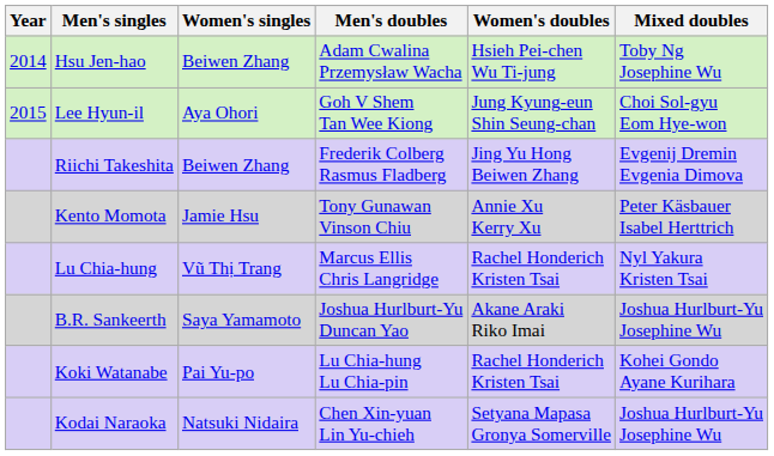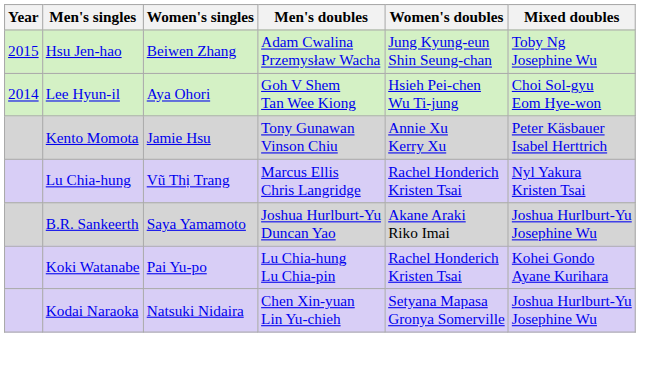 <table class=wikitable style="font-size:90%;">
 <tr>
 <th>Year</th>
 <th>Men's singles</th>
 <th>Women's singles</th>
 <th>Men's doubles</th>
 <th>Women's doubles</th>
 <th>Mixed doubles</th>
 </tr>
 <tr style="background:#D4F1C5">
-<td><a href='#'>2014</a></td>
+<td><a href='#'>2015</a></td>
 <td> <a href='#'>Hsu Jen-hao</a></td>
 <td> <a href='#'>Beiwen Zhang</a></td>
 <td> <a href='#'>Adam Cwalina</a><br> <a href='#'>Przemysław Wacha</a></td>
-<td> <a href='#'>Hsieh Pei-chen</a><br> <a href='#'>Wu Ti-jung</a></td>
+<td> <a href='#'>Jung Kyung-eun</a><br> <a href='#'>Shin Seung-chan</a></td>
 <td> <a href='#'>Toby Ng</a><br> <a href='#'>Josephine Wu</a></td>
 </tr>
 <tr style="background:#D4F1C5">
-<td><a href='#'>2015</a></td>
+<td><a href='#'>2014</a></td>
 <td> <a href='#'>Lee Hyun-il</a></td>
 <td> <a href='#'>Aya Ohori</a></td>
 <td> <a href='#'>Goh V Shem</a><br> <a href='#'>Tan Wee Kiong</a></td>
-<td> <a href='#'>Jung Kyung-eun</a><br> <a href='#'>Shin Seung-chan</a></td>
+<td> <a href='#'>Hsieh Pei-chen</a><br> <a href='#'>Wu Ti-jung</a></td>
 <td> <a href='#'>Choi Sol-gyu</a><br> <a href='#'>Eom Hye-won</a></td>
-</tr>
-<tr style="background:#D8CEF6">
-<td></td>
-<td> <a href='#'>Riichi Takeshita</a></td>
-<td> <a href='#'>Beiwen Zhang</a></td>
-<td> <a href='#'>Frederik Colberg</a><br> <a href='#'>Rasmus Fladberg</a></td>
-<td> <a href='#'>Jing Yu Hong</a><br> <a href='#'>Beiwen Zhang</a></td>
-<td> <a href='#'>Evgenij Dremin</a><br> <a href='#'>Evgenia Dimova</a></td>
 </tr>
 <tr style="background:#D5D5D5">
 <td></td>
 <td> <a href='#'>Kento Momota</a></td>
 <td> <a href='#'>Jamie Hsu</a></td>
 <td> <a href='#'>Tony Gunawan</a><br> <a href='#'>Vinson Chiu</a></td>
 <td> <a href='#'>Annie Xu</a><br> <a href='#'>Kerry Xu</a></td>
 <td> <a href='#'>Peter Käsbauer</a><br> <a href='#'>Isabel Herttrich</a></td>
 </tr>
 <tr style="background:#D8CEF6">
 <td></td>
 <td> <a href='#'>Lu Chia-hung</a></td>
 <td> <a href='#'>Vũ Thị Trang</a></td>
 <td> <a href='#'>Marcus Ellis</a><br> <a href='#'>Chris Langridge</a></td>
 <td> <a href='#'>Rachel Honderich</a><br> <a href='#'>Kristen Tsai</a></td>
 <td> <a href='#'>Nyl Yakura</a><br> <a href='#'>Kristen Tsai</a></td>
 </tr>
 <tr style="background:#D5D5D5">
 <td></td>
 <td> <a href='#'>B.R. Sankeerth</a></td>
 <td> <a href='#'>Saya Yamamoto</a></td>
 <td> <a href='#'>Joshua Hurlburt-Yu</a><br> <a href='#'>Duncan Yao</a></td>
 <td> <a href='#'>Akane Araki</a><br> Riko Imai</td>
 <td> <a href='#'>Joshua Hurlburt-Yu</a><br> <a href='#'>Josephine Wu</a></td>
 </tr>
 <tr style="background:#D8CEF6">
 <td></td>
 <td> <a href='#'>Koki Watanabe</a></td>
 <td> <a href='#'>Pai Yu-po</a></td>
 <td> <a href='#'>Lu Chia-hung</a><br> <a href='#'>Lu Chia-pin</a></td>
 <td> <a href='#'>Rachel Honderich</a><br> <a href='#'>Kristen Tsai</a></td>
 <td> <a href='#'>Kohei Gondo</a><br> <a href='#'>Ayane Kurihara</a></td>
 </tr>
 <tr style="background:#D8CEF6">
 <td></td>
 <td> <a href='#'>Kodai Naraoka</a></td>
 <td> <a href='#'>Natsuki Nidaira</a></td>
 <td> <a href='#'>Chen Xin-yuan</a><br> <a href='#'>Lin Yu-chieh</a></td>
 <td> <a href='#'>Setyana Mapasa</a><br> <a href='#'>Gronya Somerville</a></td>
 <td> <a href='#'>Joshua Hurlburt-Yu</a><br> <a href='#'>Josephine Wu</a></td>
 </tr>
 </table>
